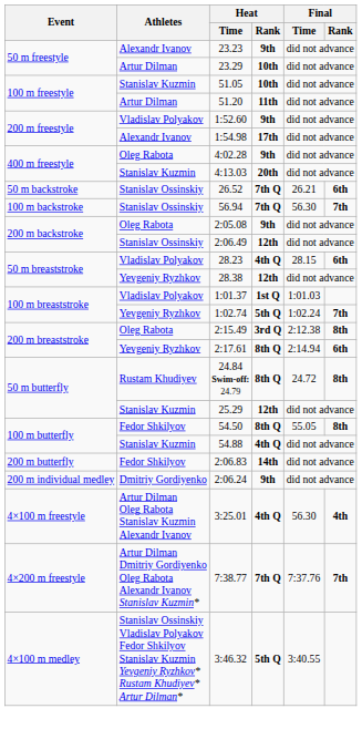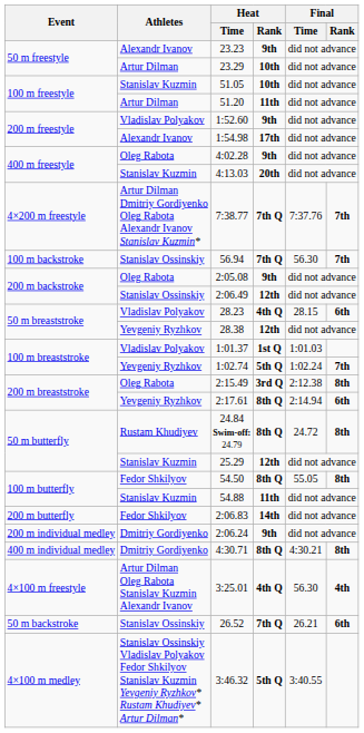 <table class="wikitable" style="font-size:90%;">
 <tr>
 <th rowspan=2>Event</th>
 <th rowspan=2>Athletes</th>
 <th colspan=2>Heat</th>
 <th colspan=2>Final</th>
 </tr>
 <tr>
 <th>Time</th>
 <th>Rank</th>
 <th>Time</th>
 <th>Rank</th>
 </tr>
 <tr>
 <td rowspan=2><a href='#'>50 m freestyle</a></td>
 <td><a href='#'>Alexandr Ivanov</a></td>
 <td align=center>23.23</td>
 <td align=center><strong>9th</strong></td>
 <td align=center colspan=2>did not advance</td>
 </tr>
 <tr>
 <td><a href='#'>Artur Dilman</a></td>
 <td align=center>23.29</td>
 <td align=center><strong>10th</strong></td>
 <td align=center colspan=2>did not advance</td>
 </tr>
 <tr>
 <td rowspan=2><a href='#'>100 m freestyle</a></td>
 <td><a href='#'>Stanislav Kuzmin</a></td>
 <td align=center>51.05</td>
 <td align=center><strong>10th</strong></td>
 <td align=center colspan=2>did not advance</td>
 </tr>
 <tr>
 <td><a href='#'>Artur Dilman</a></td>
 <td align=center>51.20</td>
 <td align=center><strong>11th</strong></td>
 <td align=center colspan=2>did not advance</td>
 </tr>
 <tr>
 <td rowspan=2><a href='#'>200 m freestyle</a></td>
 <td><a href='#'>Vladislav Polyakov</a></td>
 <td align=center>1:52.60</td>
 <td align=center><strong>9th</strong></td>
 <td align=center colspan=2>did not advance</td>
 </tr>
 <tr>
 <td><a href='#'>Alexandr Ivanov</a></td>
 <td align=center>1:54.98</td>
 <td align=center><strong>17th</strong></td>
 <td align=center colspan=2>did not advance</td>
 </tr>
 <tr>
 <td rowspan=2><a href='#'>400 m freestyle</a></td>
 <td><a href='#'>Oleg Rabota</a></td>
 <td align=center>4:02.28</td>
 <td align=center><strong>9th</strong></td>
 <td align=center colspan=2>did not advance</td>
 </tr>
 <tr>
 <td><a href='#'>Stanislav Kuzmin</a></td>
 <td align=center>4:13.03</td>
 <td align=center><strong>20th</strong></td>
 <td align=center colspan=2>did not advance</td>
 </tr>
 <tr>
-<td><a href='#'>50 m backstroke</a></td>
-<td><a href='#'>Stanislav Ossinskiy</a></td>
-<td align=center>26.52</td>
+<td><a href='#'>4×200 m freestyle</a></td>
+<td><a href='#'>Artur Dilman</a><br><a href='#'>Dmitriy Gordiyenko</a><br><a href='#'>Oleg Rabota</a><br><a href='#'>Alexandr Ivanov</a><em><br><a href='#'>Stanislav Kuzmin</a>*</em></td>
+<td align=center>7:38.77</td>
 <td align=center><strong>7th Q</strong></td>
-<td align=center>26.21</td>
-<td align=center><strong>6th</strong></td>
+<td align=center>7:37.76</td>
+<td align=center><strong>7th</strong></td>
 </tr>
 <tr>
 <td><a href='#'>100 m backstroke</a></td>
 <td><a href='#'>Stanislav Ossinskiy</a></td>
 <td align=center>56.94</td>
 <td align=center><strong>7th Q</strong></td>
 <td align=center>56.30</td>
 <td align=center><strong>7th</strong></td>
 </tr>
 <tr>
 <td rowspan=2><a href='#'>200 m backstroke</a></td>
 <td><a href='#'>Oleg Rabota</a></td>
 <td align=center>2:05.08</td>
 <td align=center><strong>9th</strong></td>
 <td align=center colspan=2>did not advance</td>
 </tr>
 <tr>
 <td><a href='#'>Stanislav Ossinskiy</a></td>
 <td align=center>2:06.49</td>
 <td align=center><strong>12th</strong></td>
 <td align=center colspan=2>did not advance</td>
 </tr>
 <tr>
 <td rowspan=2><a href='#'>50 m breaststroke</a></td>
 <td><a href='#'>Vladislav Polyakov</a></td>
 <td align=center>28.23</td>
 <td align=center><strong>4th Q</strong></td>
 <td align=center>28.15</td>
 <td align=center><strong>6th</strong></td>
 </tr>
 <tr>
 <td><a href='#'>Yevgeniy Ryzhkov</a></td>
 <td align=center>28.38</td>
 <td align=center><strong>12th</strong></td>
 <td align=center colspan=2>did not advance</td>
 </tr>
 <tr>
 <td rowspan=2><a href='#'>100 m breaststroke</a></td>
 <td><a href='#'>Vladislav Polyakov</a></td>
 <td align=center>1:01.37</td>
 <td align=center><strong>1st Q</strong></td>
 <td align=center>1:01.03</td>
 <td align=center></td>
 </tr>
 <tr>
 <td><a href='#'>Yevgeniy Ryzhkov</a></td>
 <td align=center>1:02.74</td>
 <td align=center><strong>5th Q</strong></td>
 <td align=center>1:02.24</td>
 <td align=center><strong>7th</strong></td>
 </tr>
 <tr>
 <td rowspan=2><a href='#'>200 m breaststroke</a></td>
 <td><a href='#'>Oleg Rabota</a></td>
 <td align=center>2:15.49</td>
 <td align=center><strong>3rd Q</strong></td>
 <td align=center>2:12.38</td>
 <td align=center><strong>8th</strong></td>
 </tr>
 <tr>
 <td><a href='#'>Yevgeniy Ryzhkov</a></td>
 <td align=center>2:17.61</td>
 <td align=center><strong>8th Q</strong></td>
 <td align=center>2:14.94</td>
 <td align=center><strong>6th</strong></td>
 </tr>
 <tr>
 <td rowspan=2><a href='#'>50 m butterfly</a></td>
 <td><a href='#'>Rustam Khudiyev</a></td>
 <td align=center>24.84<br><small><strong>Swim-off:</strong><br>24.79</small></td>
 <td align=center><strong>8th Q</strong></td>
 <td align=center>24.72</td>
 <td align=center><strong>8th</strong></td>
 </tr>
 <tr>
 <td><a href='#'>Stanislav Kuzmin</a></td>
 <td align=center>25.29</td>
 <td align=center><strong>12th</strong></td>
 <td align=center colspan=2>did not advance</td>
 </tr>
 <tr>
 <td rowspan=2><a href='#'>100 m butterfly</a></td>
 <td><a href='#'>Fedor Shkilyov</a></td>
 <td align=center>54.50</td>
 <td align=center><strong>8th Q</strong></td>
 <td align=center>55.05</td>
 <td align=center><strong>8th</strong></td>
 </tr>
 <tr>
 <td><a href='#'>Stanislav Kuzmin</a></td>
 <td align=center>54.88</td>
-<td align=center><strong>4th Q</strong></td>
+<td align=center><strong>11th</strong></td>
 <td align=center colspan=2>did not advance</td>
 </tr>
 <tr>
 <td><a href='#'>200 m butterfly</a></td>
 <td><a href='#'>Fedor Shkilyov</a></td>
 <td align=center>2:06.83</td>
 <td align=center><strong>14th</strong></td>
 <td align=center colspan=2>did not advance</td>
 </tr>
 <tr>
 <td><a href='#'>200 m individual medley</a></td>
 <td><a href='#'>Dmitriy Gordiyenko</a></td>
 <td align=center>2:06.24</td>
 <td align=center><strong>9th</strong></td>
 <td align=center colspan=2>did not advance</td>
 </tr>
 <tr>
+<td><a href='#'>400 m individual medley</a></td>
+<td><a href='#'>Dmitriy Gordiyenko</a></td>
+<td align=center>4:30.71</td>
+<td align=center><strong>8th Q</strong></td>
+<td align=center>4:30.21</td>
+<td align=center><strong>8th</strong></td>
+</tr>
+<tr>
 <td><a href='#'>4×100 m freestyle</a></td>
 <td><a href='#'>Artur Dilman</a><br><a href='#'>Oleg Rabota</a><br><a href='#'>Stanislav Kuzmin</a><br><a href='#'>Alexandr Ivanov</a></td>
 <td align=center>3:25.01</td>
 <td align=center><strong>4th Q</strong></td>
 <td align=center>56.30</td>
 <td align=center><strong>4th</strong></td>
 </tr>
 <tr>
-<td><a href='#'>4×200 m freestyle</a></td>
-<td><a href='#'>Artur Dilman</a><br><a href='#'>Dmitriy Gordiyenko</a><br><a href='#'>Oleg Rabota</a><br><a href='#'>Alexandr Ivanov</a><em><br><a href='#'>Stanislav Kuzmin</a>*</em></td>
-<td align=center>7:38.77</td>
+<td><a href='#'>50 m backstroke</a></td>
+<td><a href='#'>Stanislav Ossinskiy</a></td>
+<td align=center>26.52</td>
 <td align=center><strong>7th Q</strong></td>
-<td align=center>7:37.76</td>
-<td align=center><strong>7th</strong></td>
+<td align=center>26.21</td>
+<td align=center><strong>6th</strong></td>
 </tr>
 <tr>
 <td><a href='#'>4×100 m medley</a></td>
 <td><a href='#'>Stanislav Ossinskiy</a><br><a href='#'>Vladislav Polyakov</a><br><a href='#'>Fedor Shkilyov</a><br><a href='#'>Stanislav Kuzmin</a><em><br><a href='#'>Yevgeniy Ryzhkov</a>*<br><a href='#'>Rustam Khudiyev</a>*<br><a href='#'>Artur Dilman</a>*</em></td>
 <td align=center>3:46.32</td>
 <td align=center><strong>5th Q</strong></td>
 <td align=center>3:40.55</td>
 <td align=center></td>
 </tr>
 </table>
